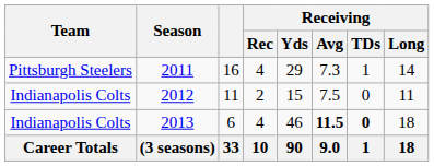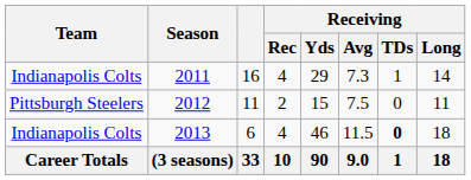 <table class=wikitable style="text-align:center;">
 <tr>
 <th rowspan=2>Team</th>
 <th rowspan=2>Season</th>
 <th rowspan=2></th>
 <th colspan=5>Receiving</th>
 </tr>
 <tr>
 <th>Rec</th>
 <th>Yds</th>
 <th>Avg</th>
 <th>TDs</th>
 <th>Long</th>
 </tr>
 <tr>
-<td><a href='#'>Pittsburgh Steelers</a></td>
+<td><a href='#'>Indianapolis Colts</a></td>
 <td><a href='#'>2011</a></td>
 <td>16</td>
 <td>4</td>
 <td>29</td>
 <td>7.3</td>
 <td>1</td>
 <td>14</td>
 </tr>
 <tr>
-<td><a href='#'>Indianapolis Colts</a></td>
+<td><a href='#'>Pittsburgh Steelers</a></td>
 <td><a href='#'>2012</a></td>
 <td>11</td>
 <td>2</td>
 <td>15</td>
 <td>7.5</td>
 <td>0</td>
 <td>11</td>
 </tr>
 <tr>
 <td><a href='#'>Indianapolis Colts</a></td>
 <td><a href='#'>2013</a></td>
 <td>6</td>
 <td>4</td>
 <td>46</td>
-<td><strong>11.5</strong></td>
+<td>11.5</td>
 <td><strong>0</strong></td>
 <td>18</td>
 </tr>
 <tr>
 <th>Career Totals</th>
 <th>(3 seasons)</th>
 <th>33</th>
 <th>10</th>
 <th>90</th>
 <th>9.0</th>
 <th>1</th>
 <th>18</th>
 </tr>
 </table>
